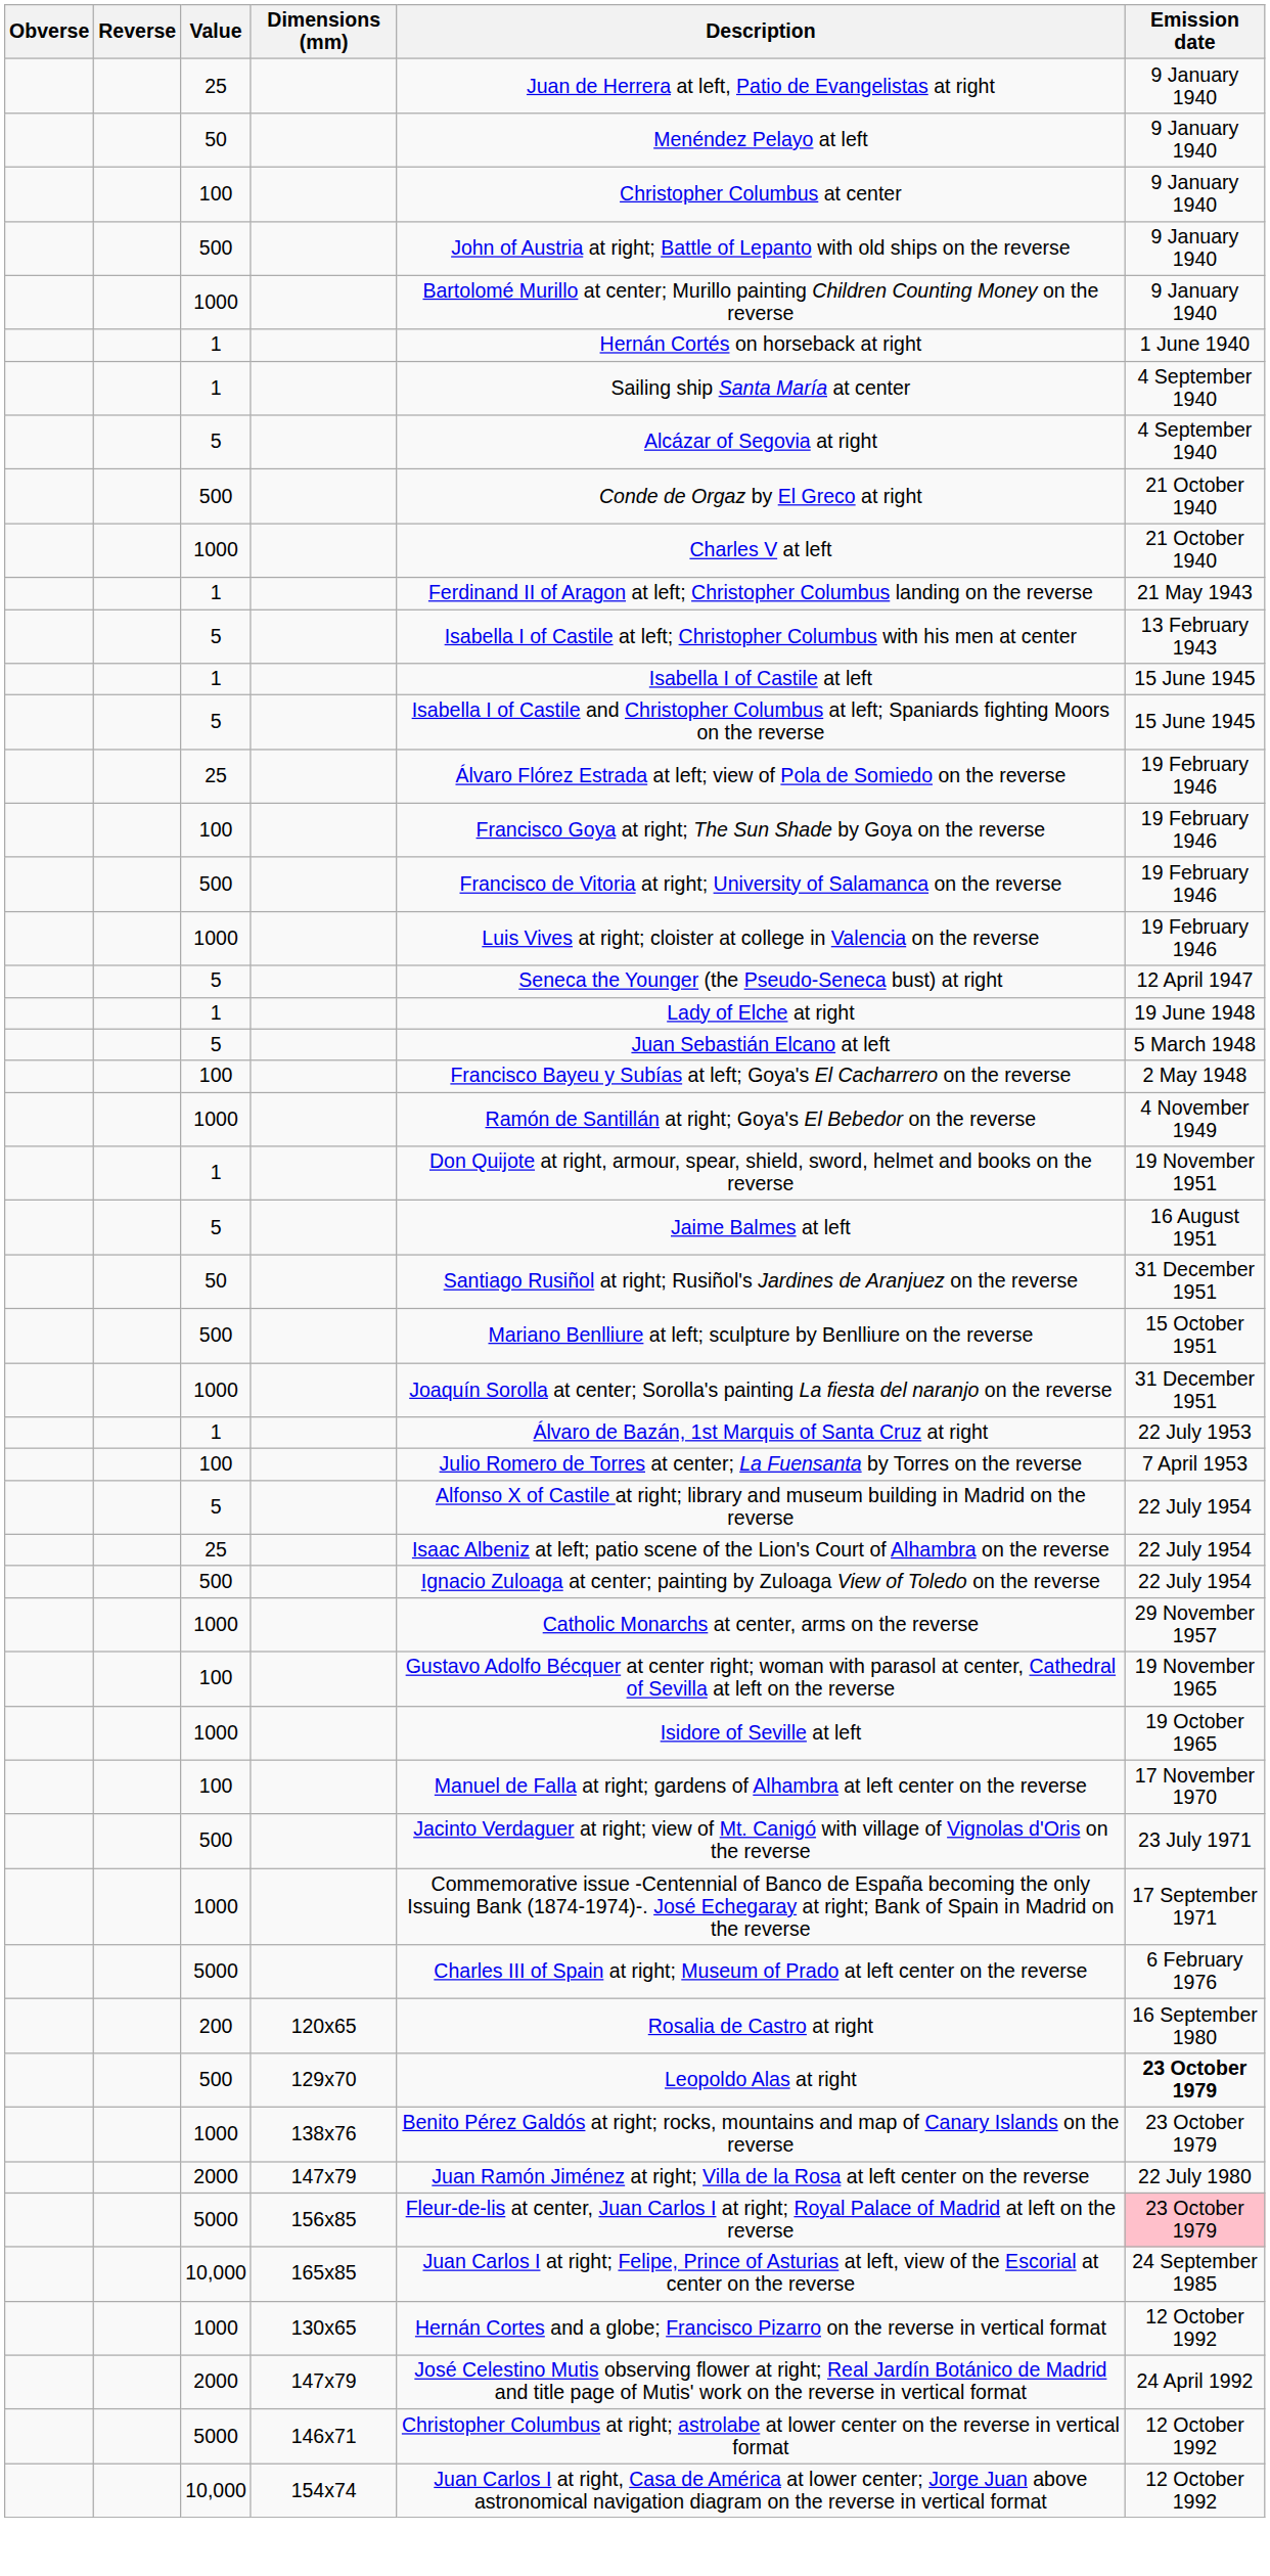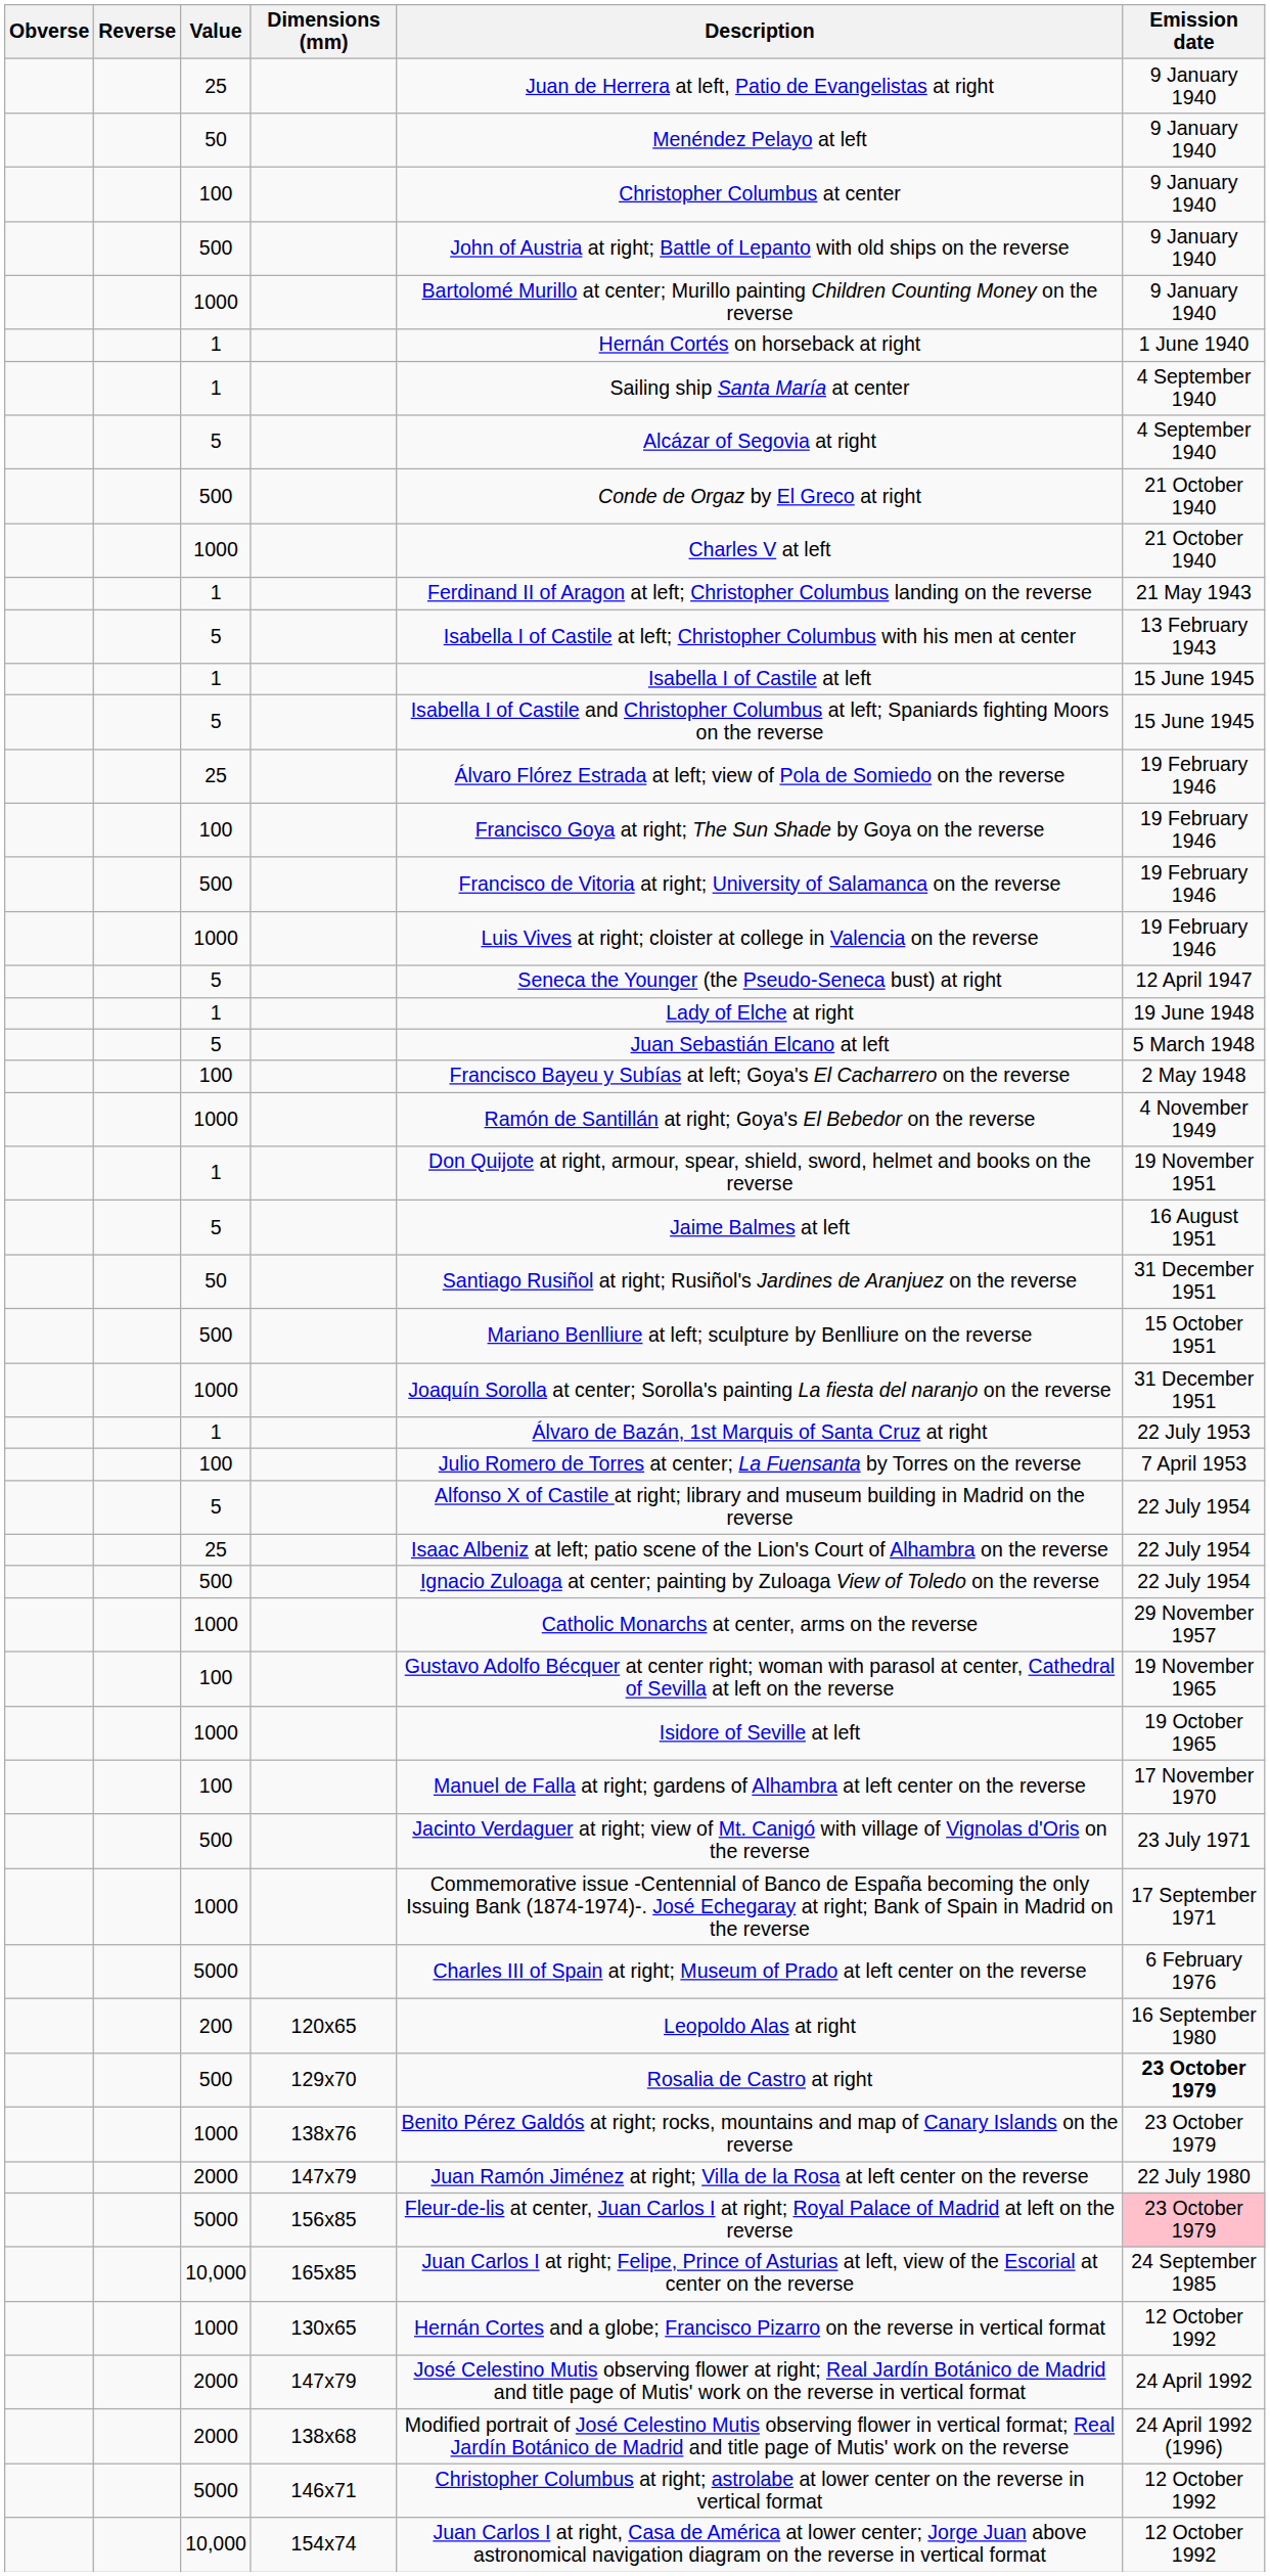 <table class="wikitable" style="width: 80%; text-align: center;">
 <tr>
 <th scope="col">Obverse</th>
 <th scope="col">Reverse</th>
 <th scope="col">Value</th>
 <th scope="col">Dimensions (mm)</th>
 <th scope="col">Description</th>
 <th scope="col">Emission date</th>
 </tr>
 <tr>
 <td></td>
 <td></td>
 <td> 25</td>
 <td></td>
 <td><a href='#'>Juan de Herrera</a> at left, <a href='#'>Patio de Evangelistas</a> at right</td>
 <td>9 January 1940</td>
 </tr>
 <tr>
 <td></td>
 <td></td>
 <td>50</td>
 <td></td>
 <td><a href='#'>Menéndez Pelayo</a> at left</td>
 <td>9 January 1940</td>
 </tr>
 <tr>
 <td></td>
 <td></td>
 <td>100</td>
 <td></td>
 <td><a href='#'>Christopher Columbus</a> at center</td>
 <td>9 January 1940</td>
 </tr>
 <tr>
 <td></td>
 <td></td>
 <td>500</td>
 <td></td>
 <td><a href='#'>John of Austria</a> at right; <a href='#'>Battle of Lepanto</a> with old ships on the reverse</td>
 <td>9 January 1940</td>
 </tr>
 <tr>
 <td></td>
 <td></td>
 <td>1000</td>
 <td></td>
 <td><a href='#'>Bartolomé Murillo</a> at center; Murillo painting <em>Children Counting Money</em> on the reverse</td>
 <td>9 January 1940</td>
 </tr>
 <tr>
 <td></td>
 <td></td>
 <td>1</td>
 <td></td>
 <td><a href='#'>Hernán Cortés</a> on horseback at right</td>
 <td>1 June 1940</td>
 </tr>
 <tr>
 <td></td>
 <td></td>
 <td>1</td>
 <td></td>
 <td>Sailing ship <em><a href='#'>Santa María</a></em> at center</td>
 <td>4 September 1940</td>
 </tr>
 <tr>
 <td></td>
 <td></td>
 <td>5</td>
 <td></td>
 <td><a href='#'>Alcázar of Segovia</a> at right</td>
 <td>4 September 1940</td>
 </tr>
 <tr>
 <td></td>
 <td></td>
 <td>500</td>
 <td></td>
 <td><em>Conde de Orgaz</em> by <a href='#'>El Greco</a> at right</td>
 <td>21 October 1940</td>
 </tr>
 <tr>
 <td></td>
 <td></td>
 <td>1000</td>
 <td></td>
 <td><a href='#'>Charles V</a> at left</td>
 <td>21 October 1940</td>
 </tr>
 <tr>
 <td></td>
 <td></td>
 <td>1</td>
 <td></td>
 <td><a href='#'>Ferdinand II of Aragon</a> at left; <a href='#'>Christopher Columbus</a> landing on the reverse</td>
 <td>21 May 1943</td>
 </tr>
 <tr>
 <td></td>
 <td></td>
 <td>5</td>
 <td></td>
 <td><a href='#'>Isabella I of Castile</a> at left; <a href='#'>Christopher Columbus</a> with his men at center</td>
 <td>13 February 1943</td>
 </tr>
 <tr>
 <td></td>
 <td></td>
 <td>1</td>
 <td></td>
 <td><a href='#'>Isabella I of Castile</a> at left</td>
 <td>15 June 1945</td>
 </tr>
 <tr>
 <td></td>
 <td></td>
 <td>5</td>
 <td></td>
 <td><a href='#'>Isabella I of Castile</a> and <a href='#'>Christopher Columbus</a> at left; Spaniards fighting Moors on the reverse</td>
 <td>15 June 1945</td>
 </tr>
 <tr>
 <td></td>
 <td></td>
 <td>25</td>
 <td></td>
 <td><a href='#'>Álvaro Flórez Estrada</a> at left; view of <a href='#'>Pola de Somiedo</a> on the reverse</td>
 <td>19 February 1946</td>
 </tr>
 <tr>
 <td></td>
 <td></td>
 <td>100</td>
 <td></td>
 <td><a href='#'>Francisco Goya</a> at right; <em>The Sun Shade</em> by Goya on the reverse</td>
 <td>19 February 1946</td>
 </tr>
 <tr>
 <td></td>
 <td></td>
 <td>500</td>
 <td></td>
 <td><a href='#'>Francisco de Vitoria</a> at right; <a href='#'>University of Salamanca</a> on the reverse</td>
 <td>19 February 1946</td>
 </tr>
 <tr>
 <td></td>
 <td></td>
 <td>1000</td>
 <td></td>
 <td><a href='#'>Luis Vives</a> at right; cloister at college in <a href='#'>Valencia</a> on the reverse</td>
 <td>19 February 1946</td>
 </tr>
 <tr>
 <td></td>
 <td></td>
 <td>5</td>
 <td></td>
 <td><a href='#'>Seneca the Younger</a> (the <a href='#'>Pseudo-Seneca</a> bust) at right</td>
 <td>12 April 1947</td>
 </tr>
 <tr>
 <td></td>
 <td></td>
 <td>1</td>
 <td></td>
 <td><a href='#'>Lady of Elche</a> at right</td>
 <td>19 June 1948</td>
 </tr>
 <tr>
 <td></td>
 <td></td>
 <td>5</td>
 <td></td>
 <td><a href='#'>Juan Sebastián Elcano</a> at left</td>
 <td>5 March 1948</td>
 </tr>
 <tr>
 <td></td>
 <td></td>
 <td>100</td>
 <td></td>
 <td><a href='#'>Francisco Bayeu y Subías</a> at left; Goya's <em>El Cacharrero</em> on the reverse</td>
 <td>2 May 1948</td>
 </tr>
 <tr>
 <td></td>
 <td></td>
 <td>1000</td>
 <td></td>
 <td><a href='#'>Ramón de Santillán</a> at right; Goya's <em>El Bebedor</em> on the reverse</td>
 <td>4 November 1949</td>
 </tr>
 <tr>
 <td></td>
 <td></td>
 <td>1</td>
 <td></td>
 <td><a href='#'>Don Quijote</a> at right, armour, spear, shield, sword, helmet and books on the reverse</td>
 <td>19 November 1951</td>
 </tr>
 <tr>
 <td></td>
 <td></td>
 <td>5</td>
 <td></td>
 <td><a href='#'>Jaime Balmes</a> at left</td>
 <td>16 August 1951</td>
 </tr>
 <tr>
 <td></td>
 <td></td>
 <td>50</td>
 <td></td>
 <td><a href='#'>Santiago Rusiñol</a> at right; Rusiñol's <em>Jardines de Aranjuez</em> on the reverse</td>
 <td>31 December 1951</td>
 </tr>
 <tr>
 <td></td>
 <td></td>
 <td>500</td>
 <td></td>
 <td><a href='#'>Mariano Benlliure</a> at left; sculpture by Benlliure on the reverse</td>
 <td>15 October 1951</td>
 </tr>
 <tr>
 <td></td>
 <td></td>
 <td>1000</td>
 <td></td>
 <td><a href='#'>Joaquín Sorolla</a> at center; Sorolla's painting <em>La fiesta del naranjo</em> on the reverse</td>
 <td>31 December 1951</td>
 </tr>
 <tr>
 <td></td>
 <td></td>
 <td>1</td>
 <td></td>
 <td><a href='#'>Álvaro de Bazán, 1st Marquis of Santa Cruz</a> at right</td>
 <td>22 July 1953</td>
 </tr>
 <tr>
 <td></td>
 <td></td>
 <td>100</td>
 <td></td>
 <td><a href='#'>Julio Romero de Torres</a> at center; <em><a href='#'>La Fuensanta</a></em> by Torres on the reverse</td>
 <td>7 April 1953</td>
 </tr>
 <tr>
 <td></td>
 <td></td>
 <td>5</td>
 <td></td>
 <td><a href='#'>Alfonso X of Castile </a> at right; library and museum building in Madrid on the reverse</td>
 <td>22 July 1954</td>
 </tr>
 <tr>
 <td></td>
 <td></td>
 <td>25</td>
 <td></td>
 <td><a href='#'>Isaac Albeniz</a> at left; patio scene of the Lion's Court of <a href='#'>Alhambra</a> on the reverse</td>
 <td>22 July 1954</td>
 </tr>
 <tr>
 <td></td>
 <td></td>
 <td>500</td>
 <td></td>
 <td><a href='#'>Ignacio Zuloaga</a> at center; painting by Zuloaga <em>View of Toledo</em> on the reverse</td>
 <td>22 July 1954</td>
 </tr>
 <tr>
 <td></td>
 <td></td>
 <td>1000</td>
 <td></td>
 <td><a href='#'>Catholic Monarchs</a> at center, arms on the reverse</td>
 <td>29 November 1957</td>
 </tr>
 <tr>
 <td></td>
 <td></td>
 <td>100</td>
 <td></td>
 <td><a href='#'>Gustavo Adolfo Bécquer</a> at center right; woman with parasol at center, <a href='#'>Cathedral of Sevilla</a> at left on the reverse</td>
 <td>19 November 1965</td>
 </tr>
 <tr>
 <td></td>
 <td></td>
 <td>1000</td>
 <td></td>
 <td><a href='#'>Isidore of Seville</a> at left</td>
 <td>19 October 1965</td>
 </tr>
 <tr>
 <td></td>
 <td></td>
 <td>100</td>
 <td></td>
 <td><a href='#'>Manuel de Falla</a> at right; gardens of <a href='#'>Alhambra</a> at left center on the reverse</td>
 <td>17 November 1970</td>
 </tr>
 <tr>
 <td></td>
 <td></td>
 <td>500</td>
 <td></td>
 <td><a href='#'>Jacinto Verdaguer</a> at right; view of <a href='#'>Mt. Canigó</a> with village of <a href='#'>Vignolas d'Oris</a> on the reverse</td>
 <td>23 July 1971</td>
 </tr>
 <tr>
 <td></td>
 <td></td>
 <td>1000</td>
 <td></td>
 <td>Commemorative issue -Centennial of Banco de España becoming the only Issuing Bank (1874-1974)-. <a href='#'>José Echegaray</a> at right; Bank of Spain in Madrid on the reverse</td>
 <td>17 September 1971</td>
 </tr>
 <tr>
 <td></td>
 <td></td>
 <td>5000</td>
 <td></td>
 <td><a href='#'>Charles III of Spain</a> at right; <a href='#'>Museum of Prado</a> at left center on the reverse</td>
 <td>6 February 1976</td>
 </tr>
 <tr>
 <td></td>
 <td></td>
 <td>200</td>
 <td>120x65</td>
-<td><a href='#'>Rosalia de Castro</a> at right</td>
+<td><a href='#'>Leopoldo Alas</a> at right</td>
 <td>16 September 1980</td>
 </tr>
 <tr>
 <td></td>
 <td></td>
 <td>500</td>
 <td>129x70</td>
-<td><a href='#'>Leopoldo Alas</a> at right</td>
+<td><a href='#'>Rosalia de Castro</a> at right</td>
 <td><strong>23 October 1979</strong></td>
 </tr>
 <tr>
 <td></td>
 <td></td>
 <td>1000</td>
 <td>138x76</td>
 <td><a href='#'>Benito Pérez Galdós</a> at right; rocks, mountains and map of <a href='#'>Canary Islands</a> on the reverse</td>
 <td>23 October 1979</td>
 </tr>
 <tr>
 <td></td>
 <td></td>
 <td>2000</td>
 <td>147x79</td>
 <td><a href='#'>Juan Ramón Jiménez</a> at right; <a href='#'>Villa de la Rosa</a> at left center on the reverse</td>
 <td>22 July 1980</td>
 </tr>
 <tr>
 <td></td>
 <td></td>
 <td>5000</td>
 <td>156x85</td>
 <td><a href='#'>Fleur-de-lis</a> at center, <a href='#'>Juan Carlos I</a> at right; <a href='#'>Royal Palace of Madrid</a> at left on the reverse</td>
 <td style="background: pink;">23 October 1979</td>
 </tr>
 <tr>
 <td></td>
 <td></td>
 <td>10,000</td>
 <td>165x85</td>
 <td><a href='#'>Juan Carlos I</a> at right; <a href='#'>Felipe, Prince of Asturias</a> at left, view of the <a href='#'>Escorial</a> at center on the reverse</td>
 <td>24 September 1985</td>
 </tr>
 <tr>
 <td></td>
 <td><div></div></td>
 <td>1000</td>
 <td>130x65</td>
 <td><a href='#'>Hernán Cortes</a> and a globe; <a href='#'>Francisco Pizarro</a> on the reverse in vertical format</td>
 <td>12 October 1992</td>
 </tr>
 <tr>
 <td></td>
 <td></td>
 <td>2000</td>
 <td>147x79</td>
 <td><a href='#'>José Celestino Mutis</a> observing flower at right; <a href='#'>Real Jardín Botánico de Madrid</a> and title page of Mutis' work on the reverse in vertical format</td>
 <td>24 April 1992</td>
 </tr>
 <tr>
 <td></td>
 <td></td>
+<td>2000</td>
+<td>138x68</td>
+<td>Modified portrait of <a href='#'>José Celestino Mutis</a> observing flower in vertical format; <a href='#'>Real Jardín Botánico de Madrid</a> and title page of Mutis' work on the reverse</td>
+<td>24 April 1992 (1996)</td>
+</tr>
+<tr>
+<td></td>
+<td></td>
 <td>5000</td>
 <td>146x71</td>
 <td><a href='#'>Christopher Columbus</a> at right; <a href='#'>astrolabe</a> at lower center on the reverse in vertical format</td>
 <td>12 October 1992</td>
 </tr>
 <tr>
 <td></td>
 <td></td>
 <td>10,000</td>
 <td>154x74</td>
 <td><a href='#'>Juan Carlos I</a> at right, <a href='#'>Casa de América</a> at lower center; <a href='#'>Jorge Juan</a> above astronomical navigation diagram on the reverse in vertical format</td>
 <td>12 October 1992</td>
 </tr>
 </table>
